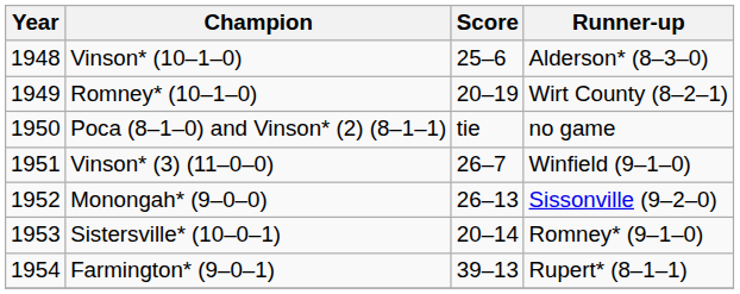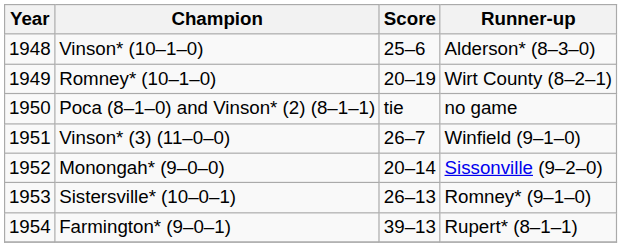 <table class="wikitable">
 <tr>
 <th>Year</th>
 <th>Champion</th>
 <th>Score</th>
 <th>Runner-up</th>
 </tr>
 <tr>
 <td>1948</td>
 <td>Vinson* (10–1–0)</td>
 <td>25–6</td>
 <td>Alderson* (8–3–0)</td>
 </tr>
 <tr>
 <td>1949</td>
 <td>Romney* (10–1–0)</td>
 <td>20–19</td>
 <td>Wirt County (8–2–1)</td>
 </tr>
 <tr>
 <td>1950</td>
 <td>Poca (8–1–0) and Vinson* (2) (8–1–1)</td>
 <td>tie</td>
 <td>no game</td>
 </tr>
 <tr>
 <td>1951</td>
 <td>Vinson* (3) (11–0–0)</td>
 <td>26–7</td>
 <td>Winfield (9–1–0)</td>
 </tr>
 <tr>
 <td>1952</td>
 <td>Monongah* (9–0–0)</td>
-<td>26–13</td>
+<td>20–14</td>
 <td><a href='#'>Sissonville</a> (9–2–0)</td>
 </tr>
 <tr>
 <td>1953</td>
 <td>Sistersville* (10–0–1)</td>
-<td>20–14</td>
+<td>26–13</td>
 <td>Romney* (9–1–0)</td>
 </tr>
 <tr>
 <td>1954</td>
 <td>Farmington* (9–0–1)</td>
 <td>39–13</td>
 <td>Rupert* (8–1–1)</td>
 </tr>
 <tr>
 </tr>
 </table>
